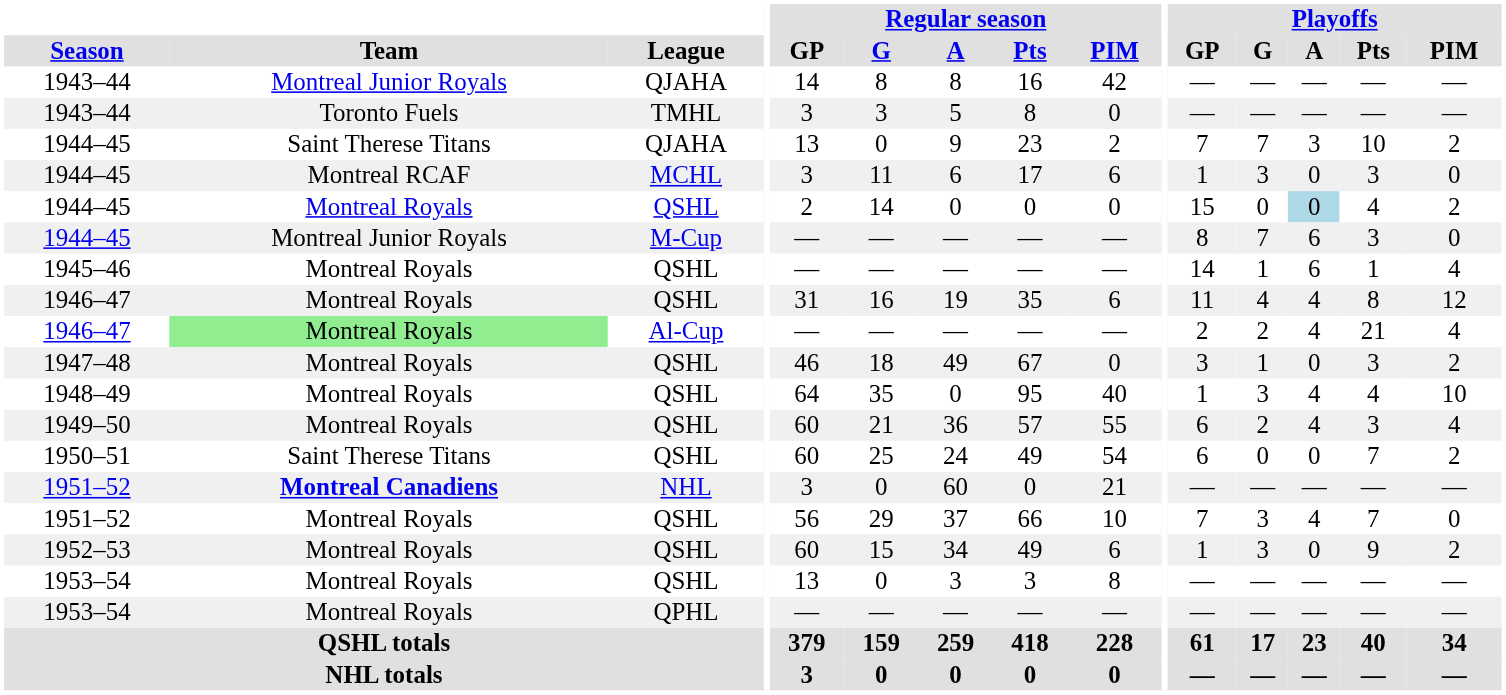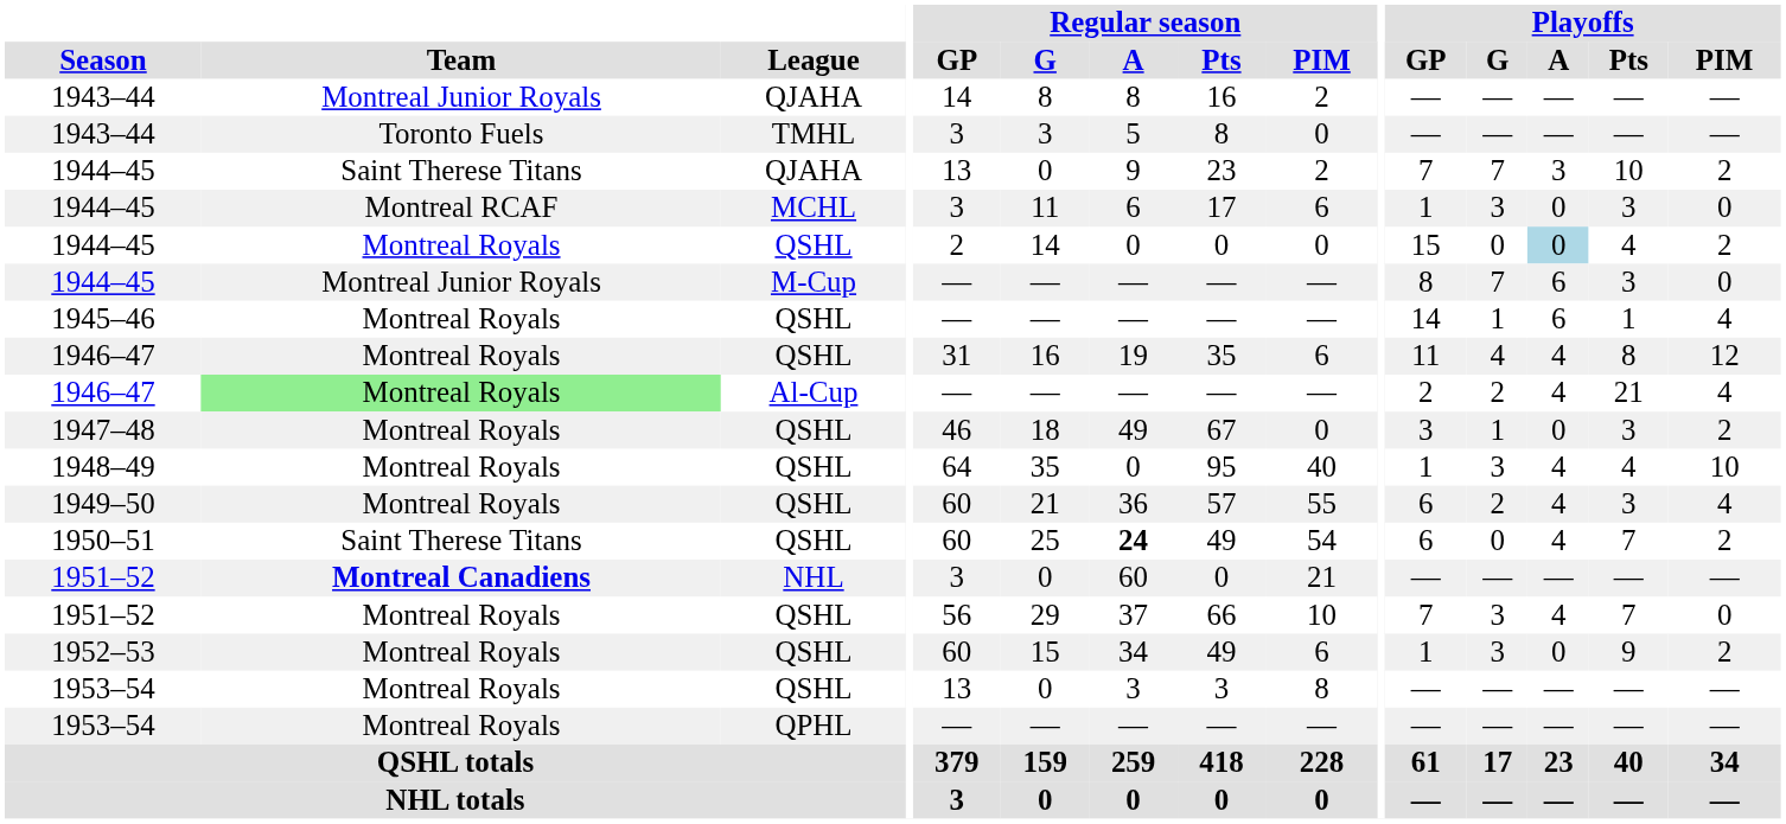 <table border="0" cellpadding="1" cellspacing="0" style="text-align:center; width:60em">
 <tr bgcolor="#e0e0e0">
 <th colspan="3" bgcolor="#ffffff"></th>
 <th rowspan="100" bgcolor="#ffffff"></th>
 <th colspan="5"><a href='#'>Regular season</a></th>
 <th rowspan="100" bgcolor="#ffffff"></th>
 <th colspan="5"><a href='#'>Playoffs</a></th>
 </tr>
 <tr bgcolor="#e0e0e0">
 <th><a href='#'>Season</a></th>
 <th>Team</th>
 <th>League</th>
 <th>GP</th>
 <th><a href='#'>G</a></th>
 <th><a href='#'>A</a></th>
 <th><a href='#'>Pts</a></th>
 <th><a href='#'>PIM</a></th>
 <th>GP</th>
 <th>G</th>
 <th>A</th>
 <th>Pts</th>
 <th>PIM</th>
 </tr>
 <tr>
 <td>1943–44</td>
 <td><a href='#'>Montreal Junior Royals</a></td>
 <td>QJAHA</td>
 <td>14</td>
 <td>8</td>
 <td>8</td>
 <td>16</td>
-<td>42</td>
+<td>2</td>
 <td>—</td>
 <td>—</td>
 <td>—</td>
 <td>—</td>
 <td>—</td>
 </tr>
 <tr bgcolor="#f0f0f0">
 <td>1943–44</td>
 <td>Toronto Fuels</td>
 <td>TMHL</td>
 <td>3</td>
 <td>3</td>
 <td>5</td>
 <td>8</td>
 <td>0</td>
 <td>—</td>
 <td>—</td>
 <td>—</td>
 <td>—</td>
 <td>—</td>
 </tr>
 <tr>
 <td>1944–45</td>
 <td>Saint Therese Titans</td>
 <td>QJAHA</td>
 <td>13</td>
 <td>0</td>
 <td>9</td>
 <td>23</td>
 <td>2</td>
 <td>7</td>
 <td>7</td>
 <td>3</td>
 <td>10</td>
 <td>2</td>
 </tr>
 <tr bgcolor="#f0f0f0">
 <td>1944–45</td>
 <td>Montreal RCAF</td>
 <td><a href='#'>MCHL</a></td>
 <td>3</td>
 <td>11</td>
 <td>6</td>
 <td>17</td>
 <td>6</td>
 <td>1</td>
 <td>3</td>
 <td>0</td>
 <td>3</td>
 <td>0</td>
 </tr>
 <tr>
 <td>1944–45</td>
 <td><a href='#'>Montreal Royals</a></td>
 <td><a href='#'>QSHL</a></td>
 <td>2</td>
 <td>14</td>
 <td>0</td>
 <td>0</td>
 <td>0</td>
 <td>15</td>
 <td>0</td>
 <td style="background: lightblue;">0</td>
 <td>4</td>
 <td>2</td>
 </tr>
 <tr bgcolor="#f0f0f0">
 <td><a href='#'>1944–45</a></td>
 <td>Montreal Junior Royals</td>
 <td><a href='#'>M-Cup</a></td>
 <td>—</td>
 <td>—</td>
 <td>—</td>
 <td>—</td>
 <td>—</td>
 <td>8</td>
 <td>7</td>
 <td>6</td>
 <td>3</td>
 <td>0</td>
 </tr>
 <tr>
 <td>1945–46</td>
 <td>Montreal Royals</td>
 <td>QSHL</td>
 <td>—</td>
 <td>—</td>
 <td>—</td>
 <td>—</td>
 <td>—</td>
 <td>14</td>
 <td>1</td>
 <td>6</td>
 <td>1</td>
 <td>4</td>
 </tr>
 <tr bgcolor="#f0f0f0">
 <td>1946–47</td>
 <td>Montreal Royals</td>
 <td>QSHL</td>
 <td>31</td>
 <td>16</td>
 <td>19</td>
 <td>35</td>
 <td>6</td>
 <td>11</td>
 <td>4</td>
 <td>4</td>
 <td>8</td>
 <td>12</td>
 </tr>
 <tr>
 <td><a href='#'>1946–47</a></td>
 <td style="background: lightgreen;">Montreal Royals</td>
 <td><a href='#'>Al-Cup</a></td>
 <td>—</td>
 <td>—</td>
 <td>—</td>
 <td>—</td>
 <td>—</td>
 <td>2</td>
 <td>2</td>
 <td>4</td>
 <td>21</td>
 <td>4</td>
 </tr>
 <tr bgcolor="#f0f0f0">
 <td>1947–48</td>
 <td>Montreal Royals</td>
 <td>QSHL</td>
 <td>46</td>
 <td>18</td>
 <td>49</td>
 <td>67</td>
 <td>0</td>
 <td>3</td>
 <td>1</td>
 <td>0</td>
 <td>3</td>
 <td>2</td>
 </tr>
 <tr>
 <td>1948–49</td>
 <td>Montreal Royals</td>
 <td>QSHL</td>
 <td>64</td>
 <td>35</td>
 <td>0</td>
 <td>95</td>
 <td>40</td>
 <td>1</td>
 <td>3</td>
 <td>4</td>
 <td>4</td>
 <td>10</td>
 </tr>
 <tr bgcolor="#f0f0f0">
 <td>1949–50</td>
 <td>Montreal Royals</td>
 <td>QSHL</td>
 <td>60</td>
 <td>21</td>
 <td>36</td>
 <td>57</td>
 <td>55</td>
 <td>6</td>
 <td>2</td>
 <td>4</td>
 <td>3</td>
 <td>4</td>
 </tr>
 <tr>
 <td>1950–51</td>
 <td>Saint Therese Titans</td>
 <td>QSHL</td>
 <td>60</td>
 <td>25</td>
-<td>24</td>
+<td><strong>24</strong></td>
 <td>49</td>
 <td>54</td>
 <td>6</td>
 <td>0</td>
-<td>0</td>
+<td>4</td>
 <td>7</td>
 <td>2</td>
 </tr>
 <tr bgcolor="#f0f0f0">
 <td><a href='#'>1951–52</a></td>
 <td><strong><a href='#'>Montreal Canadiens</a></strong></td>
 <td><a href='#'>NHL</a></td>
 <td>3</td>
 <td>0</td>
 <td>60</td>
 <td>0</td>
 <td>21</td>
 <td>—</td>
 <td>—</td>
 <td>—</td>
 <td>—</td>
 <td>—</td>
 </tr>
 <tr>
 <td>1951–52</td>
 <td>Montreal Royals</td>
 <td>QSHL</td>
 <td>56</td>
 <td>29</td>
 <td>37</td>
 <td>66</td>
 <td>10</td>
 <td>7</td>
 <td>3</td>
 <td>4</td>
 <td>7</td>
 <td>0</td>
 </tr>
 <tr bgcolor="#f0f0f0">
 <td>1952–53</td>
 <td>Montreal Royals</td>
 <td>QSHL</td>
 <td>60</td>
 <td>15</td>
 <td>34</td>
 <td>49</td>
 <td>6</td>
 <td>1</td>
 <td>3</td>
 <td>0</td>
 <td>9</td>
 <td>2</td>
 </tr>
 <tr>
 <td>1953–54</td>
 <td>Montreal Royals</td>
 <td>QSHL</td>
 <td>13</td>
 <td>0</td>
 <td>3</td>
 <td>3</td>
 <td>8</td>
 <td>—</td>
 <td>—</td>
 <td>—</td>
 <td>—</td>
 <td>—</td>
 </tr>
 <tr bgcolor="#f0f0f0">
 <td>1953–54</td>
 <td>Montreal Royals</td>
 <td>QPHL</td>
 <td>—</td>
 <td>—</td>
 <td>—</td>
 <td>—</td>
 <td>—</td>
 <td>—</td>
 <td>—</td>
 <td>—</td>
 <td>—</td>
 <td>—</td>
 </tr>
 <tr bgcolor="#e0e0e0">
 <th colspan="3">QSHL totals</th>
 <th>379</th>
 <th>159</th>
 <th>259</th>
 <th>418</th>
 <th>228</th>
 <th>61</th>
 <th>17</th>
 <th>23</th>
 <th>40</th>
 <th>34</th>
 </tr>
 <tr bgcolor="#e0e0e0">
 <th colspan="3">NHL totals</th>
 <th>3</th>
 <th>0</th>
 <th>0</th>
 <th>0</th>
 <th>0</th>
 <th>—</th>
 <th>—</th>
 <th>—</th>
 <th>—</th>
 <th>—</th>
 </tr>
 </table>
